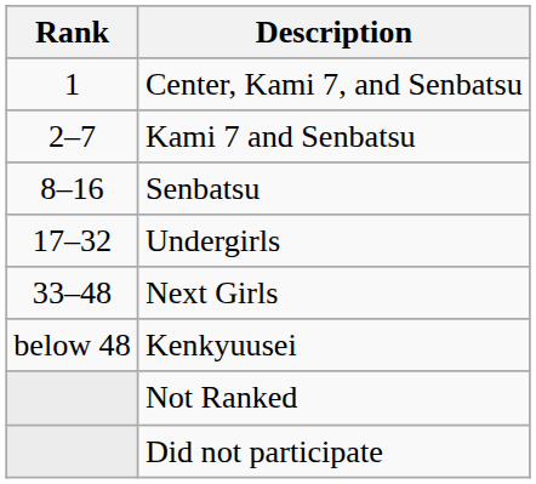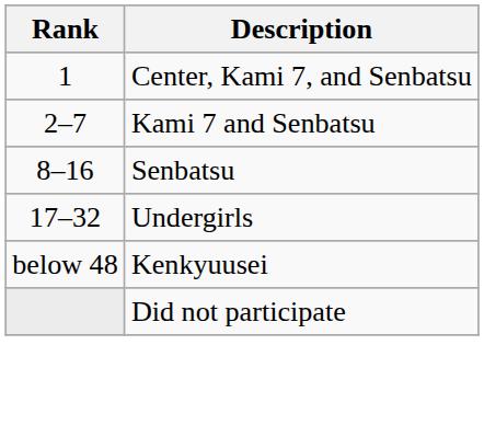 <table class="wikitable" style="margin:1em auto; font-size:95%;">
 <tr>
 <th>Rank</th>
 <th>Description</th>
 </tr>
 <tr>
 <td style="text-align:center;">1</td>
 <td>Center, Kami 7, and Senbatsu</td>
 </tr>
 <tr>
 <td style="text-align:center;">2–7</td>
 <td>Kami 7 and Senbatsu</td>
 </tr>
 <tr>
 <td style="text-align:center;">8–16</td>
 <td>Senbatsu</td>
 </tr>
 <tr>
 <td style="text-align:center;">17–32</td>
 <td>Undergirls</td>
 </tr>
 <tr>
-<td style="text-align:center;">33–48</td>
-<td>Next Girls</td>
-</tr>
-<tr>
 <td style="text-align:center;">below 48</td>
 <td>Kenkyuusei</td>
-</tr>
-<tr>
-<td style="background:#ececec; text-align:center; color:gray;"></td>
-<td>Not Ranked</td>
 </tr>
 <tr>
 <td style="background:#ececec; text-align:center; color:gray;"></td>
 <td>Did not participate</td>
 </tr>
 </table>
